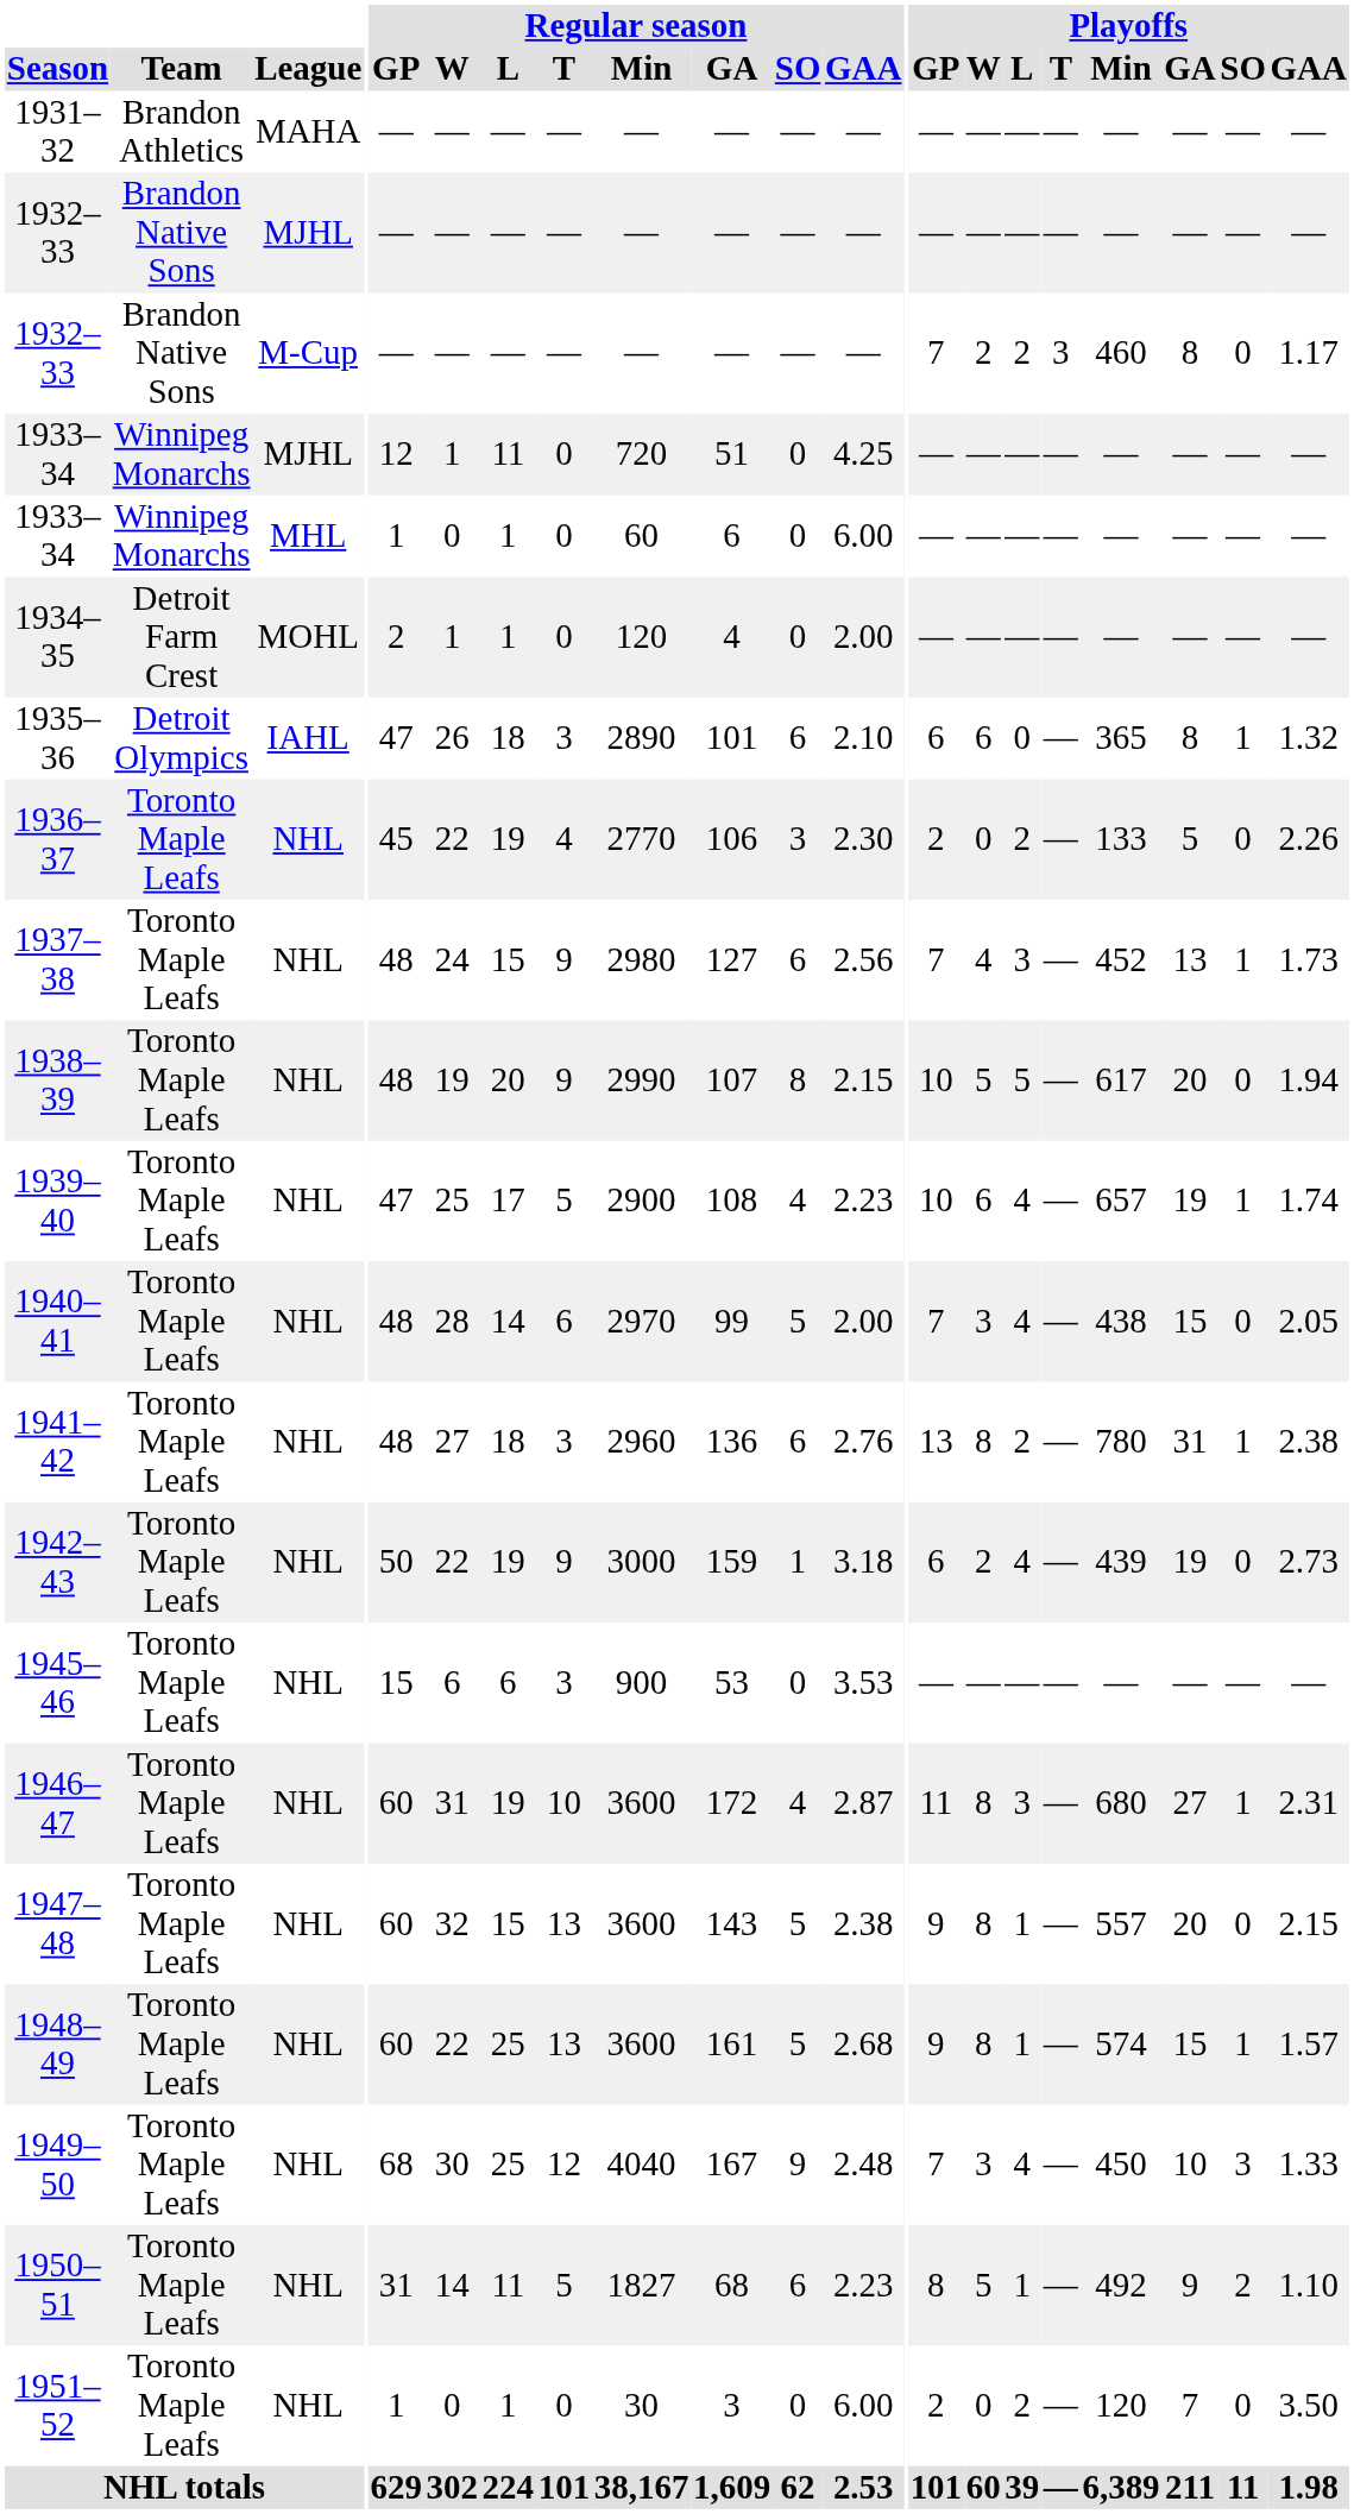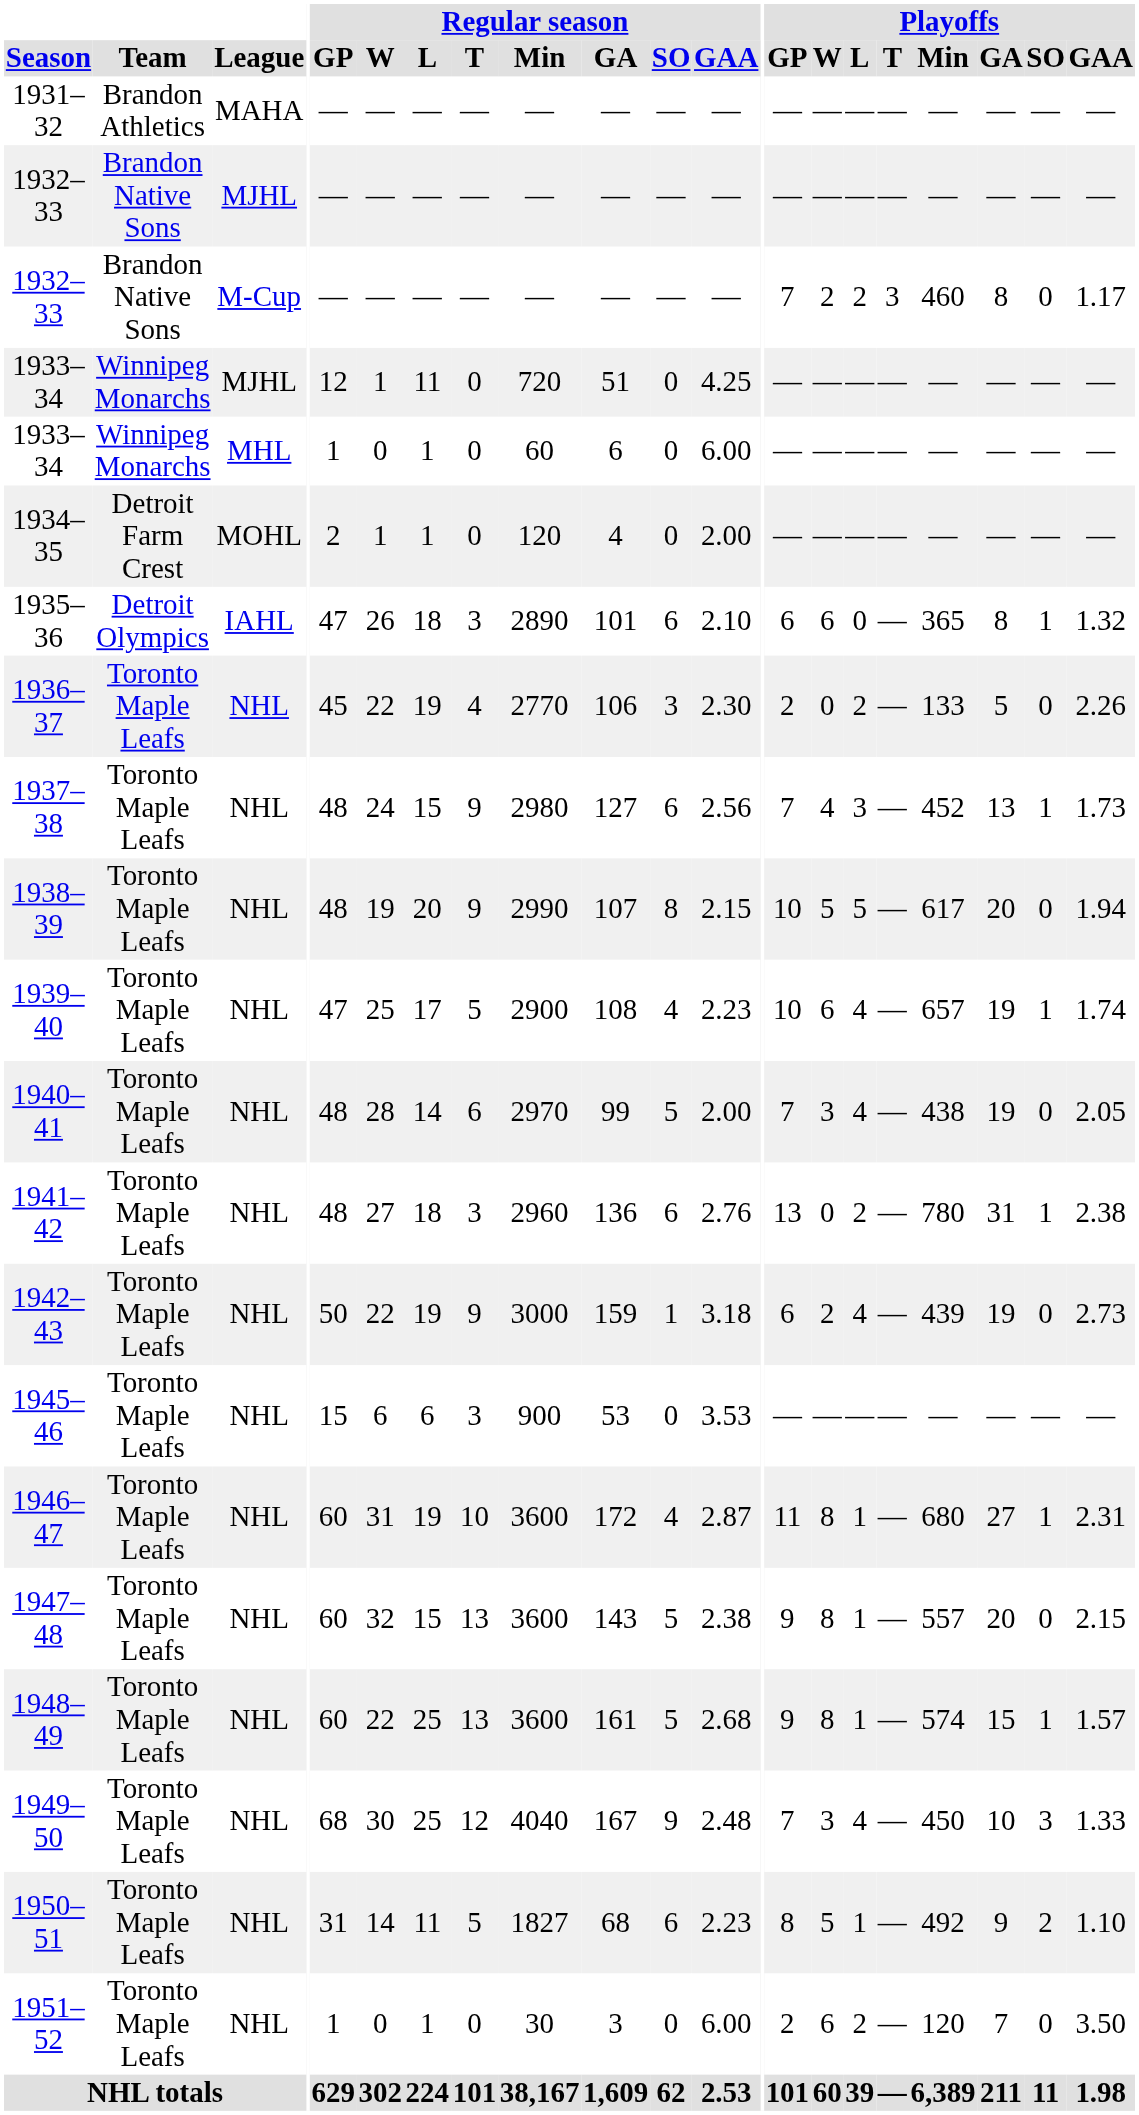 <table border="0" cellpadding="1" cellspacing="0" style="width:90%; text-align:center;">
 <tr bgcolor="#e0e0e0">
 <th colspan="3" bgcolor="#ffffff"></th>
 <th rowspan="99" bgcolor="#ffffff"></th>
 <th colspan="8" bgcolor="#e0e0e0"><a href='#'>Regular season</a></th>
 <th rowspan="99" bgcolor="#ffffff"></th>
 <th colspan="8" bgcolor="#e0e0e0"><a href='#'>Playoffs</a></th>
 </tr>
 <tr bgcolor="#e0e0e0">
 <th><a href='#'>Season</a></th>
 <th>Team</th>
 <th>League</th>
 <th>GP</th>
 <th>W</th>
 <th>L</th>
 <th>T</th>
 <th>Min</th>
 <th>GA</th>
 <th><a href='#'>SO</a></th>
 <th><a href='#'>GAA</a></th>
 <th>GP</th>
 <th>W</th>
 <th>L</th>
 <th>T</th>
 <th>Min</th>
 <th>GA</th>
 <th>SO</th>
 <th>GAA</th>
 </tr>
 <tr>
 <td>1931–32</td>
 <td>Brandon Athletics</td>
 <td>MAHA</td>
 <td>—</td>
 <td>—</td>
 <td>—</td>
 <td>—</td>
 <td>—</td>
 <td>—</td>
 <td>—</td>
 <td>—</td>
 <td>—</td>
 <td>—</td>
 <td>—</td>
 <td>—</td>
 <td>—</td>
 <td>—</td>
 <td>—</td>
 <td>—</td>
 </tr>
 <tr bgcolor="#f0f0f0">
 <td>1932–33</td>
 <td><a href='#'>Brandon Native Sons</a></td>
 <td><a href='#'>MJHL</a></td>
 <td>—</td>
 <td>—</td>
 <td>—</td>
 <td>—</td>
 <td>—</td>
 <td>—</td>
 <td>—</td>
 <td>—</td>
 <td>—</td>
 <td>—</td>
 <td>—</td>
 <td>—</td>
 <td>—</td>
 <td>—</td>
 <td>—</td>
 <td>—</td>
 </tr>
 <tr>
 <td><a href='#'>1932–33</a></td>
 <td>Brandon Native Sons</td>
 <td><a href='#'>M-Cup</a></td>
 <td>—</td>
 <td>—</td>
 <td>—</td>
 <td>—</td>
 <td>—</td>
 <td>—</td>
 <td>—</td>
 <td>—</td>
 <td>7</td>
 <td>2</td>
 <td>2</td>
 <td>3</td>
 <td>460</td>
 <td>8</td>
 <td>0</td>
 <td>1.17</td>
 </tr>
 <tr bgcolor="#f0f0f0">
 <td>1933–34</td>
 <td><a href='#'>Winnipeg Monarchs</a></td>
 <td>MJHL</td>
 <td>12</td>
 <td>1</td>
 <td>11</td>
 <td>0</td>
 <td>720</td>
 <td>51</td>
 <td>0</td>
 <td>4.25</td>
 <td>—</td>
 <td>—</td>
 <td>—</td>
 <td>—</td>
 <td>—</td>
 <td>—</td>
 <td>—</td>
 <td>—</td>
 </tr>
 <tr>
 <td>1933–34</td>
 <td><a href='#'>Winnipeg Monarchs</a></td>
 <td><a href='#'>MHL</a></td>
 <td>1</td>
 <td>0</td>
 <td>1</td>
 <td>0</td>
 <td>60</td>
 <td>6</td>
 <td>0</td>
 <td>6.00</td>
 <td>—</td>
 <td>—</td>
 <td>—</td>
 <td>—</td>
 <td>—</td>
 <td>—</td>
 <td>—</td>
 <td>—</td>
 </tr>
 <tr bgcolor="#f0f0f0">
 <td>1934–35</td>
 <td>Detroit Farm Crest</td>
 <td>MOHL</td>
 <td>2</td>
 <td>1</td>
 <td>1</td>
 <td>0</td>
 <td>120</td>
 <td>4</td>
 <td>0</td>
 <td>2.00</td>
 <td>—</td>
 <td>—</td>
 <td>—</td>
 <td>—</td>
 <td>—</td>
 <td>—</td>
 <td>—</td>
 <td>—</td>
 </tr>
 <tr>
 <td>1935–36</td>
 <td><a href='#'>Detroit Olympics</a></td>
 <td><a href='#'>IAHL</a></td>
 <td>47</td>
 <td>26</td>
 <td>18</td>
 <td>3</td>
 <td>2890</td>
 <td>101</td>
 <td>6</td>
 <td>2.10</td>
 <td>6</td>
 <td>6</td>
 <td>0</td>
 <td>—</td>
 <td>365</td>
 <td>8</td>
 <td>1</td>
 <td>1.32</td>
 </tr>
 <tr bgcolor="#f0f0f0">
 <td><a href='#'>1936–37</a></td>
 <td><a href='#'>Toronto Maple Leafs</a></td>
 <td><a href='#'>NHL</a></td>
 <td>45</td>
 <td>22</td>
 <td>19</td>
 <td>4</td>
 <td>2770</td>
 <td>106</td>
 <td>3</td>
 <td>2.30</td>
 <td>2</td>
 <td>0</td>
 <td>2</td>
 <td>—</td>
 <td>133</td>
 <td>5</td>
 <td>0</td>
 <td>2.26</td>
 </tr>
 <tr>
 <td><a href='#'>1937–38</a></td>
 <td>Toronto Maple Leafs</td>
 <td>NHL</td>
 <td>48</td>
 <td>24</td>
 <td>15</td>
 <td>9</td>
 <td>2980</td>
 <td>127</td>
 <td>6</td>
 <td>2.56</td>
 <td>7</td>
 <td>4</td>
 <td>3</td>
 <td>—</td>
 <td>452</td>
 <td>13</td>
 <td>1</td>
 <td>1.73</td>
 </tr>
 <tr bgcolor="#f0f0f0">
 <td><a href='#'>1938–39</a></td>
 <td>Toronto Maple Leafs</td>
 <td>NHL</td>
 <td>48</td>
 <td>19</td>
 <td>20</td>
 <td>9</td>
 <td>2990</td>
 <td>107</td>
 <td>8</td>
 <td>2.15</td>
 <td>10</td>
 <td>5</td>
 <td>5</td>
 <td>—</td>
 <td>617</td>
 <td>20</td>
 <td>0</td>
 <td>1.94</td>
 </tr>
 <tr>
 <td><a href='#'>1939–40</a></td>
 <td>Toronto Maple Leafs</td>
 <td>NHL</td>
 <td>47</td>
 <td>25</td>
 <td>17</td>
 <td>5</td>
 <td>2900</td>
 <td>108</td>
 <td>4</td>
 <td>2.23</td>
 <td>10</td>
 <td>6</td>
 <td>4</td>
 <td>—</td>
 <td>657</td>
 <td>19</td>
 <td>1</td>
 <td>1.74</td>
 </tr>
 <tr bgcolor="#f0f0f0">
 <td><a href='#'>1940–41</a></td>
 <td>Toronto Maple Leafs</td>
 <td>NHL</td>
 <td>48</td>
 <td>28</td>
 <td>14</td>
 <td>6</td>
 <td>2970</td>
 <td>99</td>
 <td>5</td>
 <td>2.00</td>
 <td>7</td>
 <td>3</td>
 <td>4</td>
 <td>—</td>
 <td>438</td>
-<td>15</td>
+<td>19</td>
 <td>0</td>
 <td>2.05</td>
 </tr>
 <tr>
 <td><a href='#'>1941–42</a></td>
 <td>Toronto Maple Leafs</td>
 <td>NHL</td>
 <td>48</td>
 <td>27</td>
 <td>18</td>
 <td>3</td>
 <td>2960</td>
 <td>136</td>
 <td>6</td>
 <td>2.76</td>
 <td>13</td>
-<td>8</td>
+<td>0</td>
 <td>2</td>
 <td>—</td>
 <td>780</td>
 <td>31</td>
 <td>1</td>
 <td>2.38</td>
 </tr>
 <tr bgcolor="#f0f0f0">
 <td><a href='#'>1942–43</a></td>
 <td>Toronto Maple Leafs</td>
 <td>NHL</td>
 <td>50</td>
 <td>22</td>
 <td>19</td>
 <td>9</td>
 <td>3000</td>
 <td>159</td>
 <td>1</td>
 <td>3.18</td>
 <td>6</td>
 <td>2</td>
 <td>4</td>
 <td>—</td>
 <td>439</td>
 <td>19</td>
 <td>0</td>
 <td>2.73</td>
 </tr>
 <tr>
 <td><a href='#'>1945–46</a></td>
 <td>Toronto Maple Leafs</td>
 <td>NHL</td>
 <td>15</td>
 <td>6</td>
 <td>6</td>
 <td>3</td>
 <td>900</td>
 <td>53</td>
 <td>0</td>
 <td>3.53</td>
 <td>—</td>
 <td>—</td>
 <td>—</td>
 <td>—</td>
 <td>—</td>
 <td>—</td>
 <td>—</td>
 <td>—</td>
 </tr>
 <tr bgcolor="#f0f0f0">
 <td><a href='#'>1946–47</a></td>
 <td>Toronto Maple Leafs</td>
 <td>NHL</td>
 <td>60</td>
 <td>31</td>
 <td>19</td>
 <td>10</td>
 <td>3600</td>
 <td>172</td>
 <td>4</td>
 <td>2.87</td>
 <td>11</td>
 <td>8</td>
-<td>3</td>
+<td>1</td>
 <td>—</td>
 <td>680</td>
 <td>27</td>
 <td>1</td>
 <td>2.31</td>
 </tr>
 <tr>
 <td><a href='#'>1947–48</a></td>
 <td>Toronto Maple Leafs</td>
 <td>NHL</td>
 <td>60</td>
 <td>32</td>
 <td>15</td>
 <td>13</td>
 <td>3600</td>
 <td>143</td>
 <td>5</td>
 <td>2.38</td>
 <td>9</td>
 <td>8</td>
 <td>1</td>
 <td>—</td>
 <td>557</td>
 <td>20</td>
 <td>0</td>
 <td>2.15</td>
 </tr>
 <tr bgcolor="#f0f0f0">
 <td><a href='#'>1948–49</a></td>
 <td>Toronto Maple Leafs</td>
 <td>NHL</td>
 <td>60</td>
 <td>22</td>
 <td>25</td>
 <td>13</td>
 <td>3600</td>
 <td>161</td>
 <td>5</td>
 <td>2.68</td>
 <td>9</td>
 <td>8</td>
 <td>1</td>
 <td>—</td>
 <td>574</td>
 <td>15</td>
 <td>1</td>
 <td>1.57</td>
 </tr>
 <tr>
 <td><a href='#'>1949–50</a></td>
 <td>Toronto Maple Leafs</td>
 <td>NHL</td>
 <td>68</td>
 <td>30</td>
 <td>25</td>
 <td>12</td>
 <td>4040</td>
 <td>167</td>
 <td>9</td>
 <td>2.48</td>
 <td>7</td>
 <td>3</td>
 <td>4</td>
 <td>—</td>
 <td>450</td>
 <td>10</td>
 <td>3</td>
 <td>1.33</td>
 </tr>
 <tr bgcolor="#f0f0f0">
 <td><a href='#'>1950–51</a></td>
 <td>Toronto Maple Leafs</td>
 <td>NHL</td>
 <td>31</td>
 <td>14</td>
 <td>11</td>
 <td>5</td>
 <td>1827</td>
 <td>68</td>
 <td>6</td>
 <td>2.23</td>
 <td>8</td>
 <td>5</td>
 <td>1</td>
 <td>—</td>
 <td>492</td>
 <td>9</td>
 <td>2</td>
 <td>1.10</td>
 </tr>
 <tr>
 <td><a href='#'>1951–52</a></td>
 <td>Toronto Maple Leafs</td>
 <td>NHL</td>
 <td>1</td>
 <td>0</td>
 <td>1</td>
 <td>0</td>
 <td>30</td>
 <td>3</td>
 <td>0</td>
 <td>6.00</td>
 <td>2</td>
-<td>0</td>
+<td>6</td>
 <td>2</td>
 <td>—</td>
 <td>120</td>
 <td>7</td>
 <td>0</td>
 <td>3.50</td>
 </tr>
 <tr bgcolor="#e0e0e0">
 <th colspan="3">NHL totals</th>
 <th>629</th>
 <th>302</th>
 <th>224</th>
 <th>101</th>
 <th>38,167</th>
 <th>1,609</th>
 <th>62</th>
 <th>2.53</th>
 <th>101</th>
 <th>60</th>
 <th>39</th>
 <th>—</th>
 <th>6,389</th>
 <th>211</th>
 <th>11</th>
 <th>1.98</th>
 </tr>
 </table>
